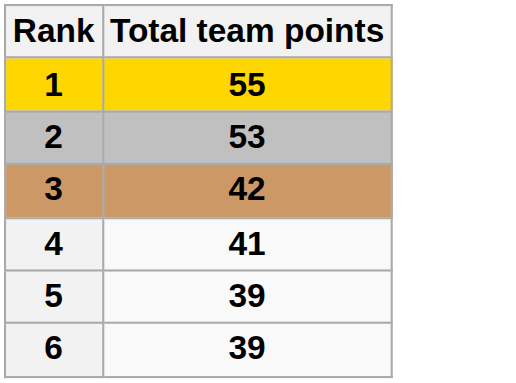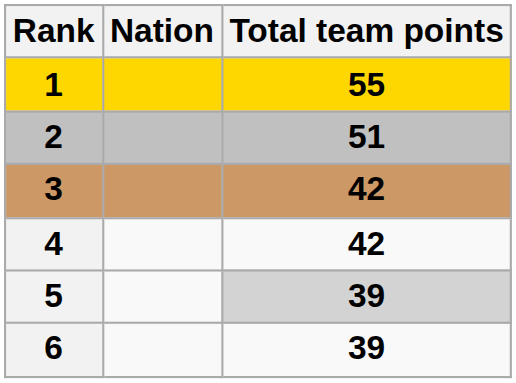 <table class="wikitable">
 <tr>
 <th>Rank</th>
+<th>Nation</th>
 <th>Total team points</th>
 </tr>
 <tr bgcolor="gold">
 <td align="center"><strong>1</strong></td>
+<td></td>
 <td align="center"><strong>55</strong></td>
 </tr>
 <tr bgcolor="silver">
 <td align="center"><strong>2</strong></td>
-<td align="center"><strong>53</strong></td>
+<td></td>
+<td align="center"><strong>51</strong></td>
 </tr>
 <tr bgcolor="cc9966">
 <td align="center"><strong>3</strong></td>
+<td></td>
 <td align="center"><strong>42</strong></td>
 </tr>
 <tr>
 <th>4</th>
-<td align="center"><strong>41</strong></td>
+<td></td>
+<td align="center"><strong>42</strong></td>
 </tr>
 <tr>
 <th>5</th>
-<td align="center"><strong>39</strong></td>
+<td></td>
+<td align="center" style="background: lightgrey;"><strong>39</strong></td>
 </tr>
 <tr>
 <th>6</th>
+<td></td>
 <td align="center"><strong>39</strong></td>
 </tr>
 </table>
